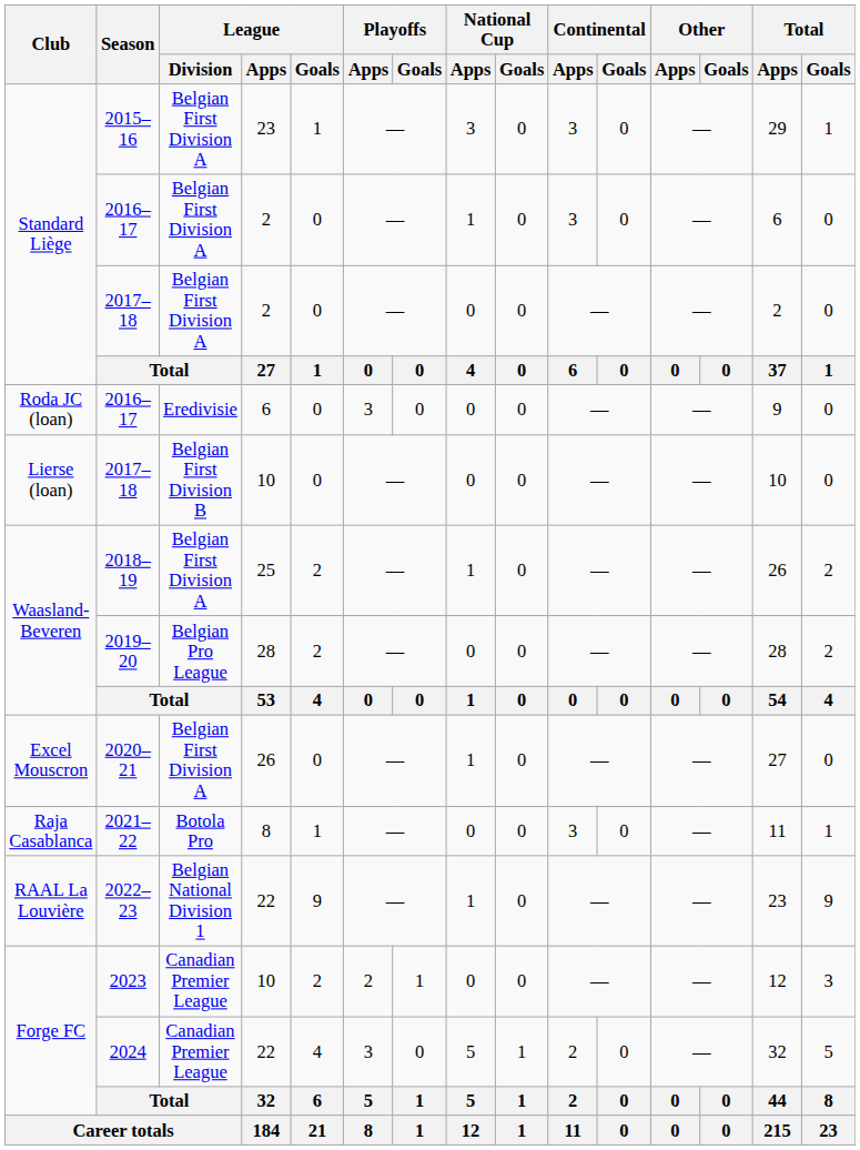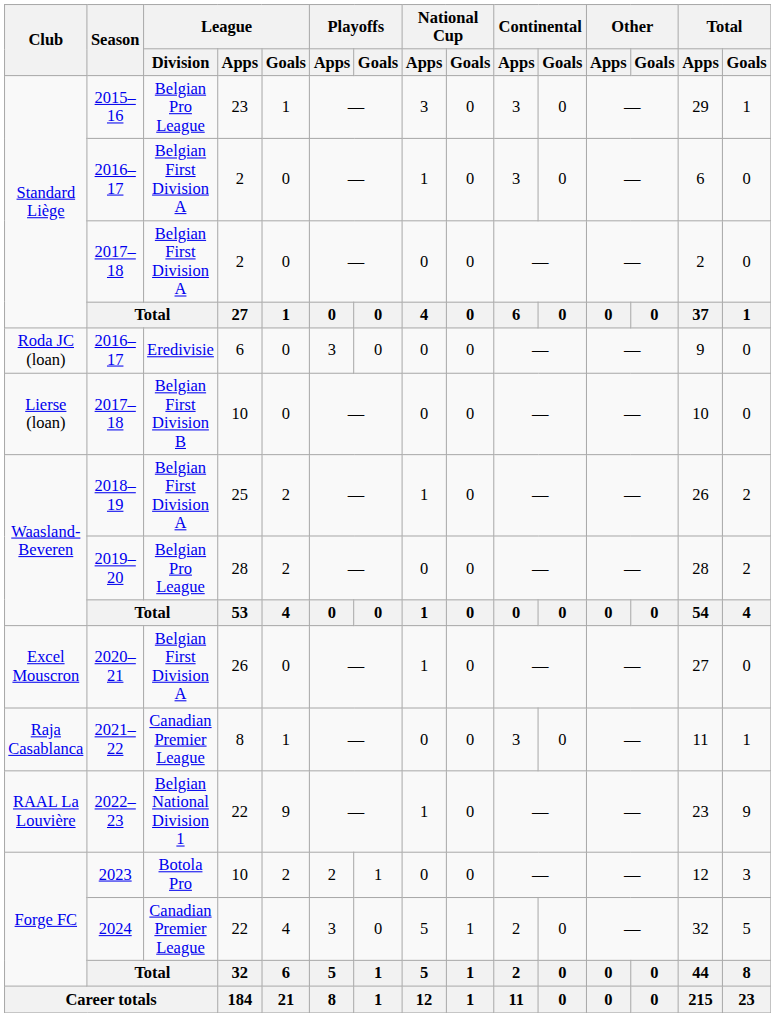 <table class="wikitable" style="text-align: center;">
 <tr>
 <th rowspan=2>Club</th>
 <th rowspan=2>Season</th>
 <th colspan=3>League</th>
 <th colspan=2>Playoffs</th>
 <th colspan=2>National Cup</th>
 <th colspan=2>Continental</th>
 <th colspan=2>Other</th>
 <th colspan=2>Total</th>
 </tr>
 <tr>
 <th>Division</th>
 <th>Apps</th>
 <th>Goals</th>
 <th>Apps</th>
 <th>Goals</th>
 <th>Apps</th>
 <th>Goals</th>
 <th>Apps</th>
 <th>Goals</th>
 <th>Apps</th>
 <th>Goals</th>
 <th>Apps</th>
 <th>Goals</th>
 </tr>
 <tr>
 <td rowspan=4><a href='#'>Standard Liège</a></td>
 <td><a href='#'>2015–16</a></td>
-<td><a href='#'>Belgian First Division A</a></td>
+<td><a href='#'>Belgian Pro League</a></td>
 <td>23</td>
 <td>1</td>
 <td colspan=2>—</td>
 <td>3</td>
 <td>0</td>
 <td>3</td>
 <td>0</td>
 <td colspan=2>—</td>
 <td>29</td>
 <td>1</td>
 </tr>
 <tr>
 <td><a href='#'>2016–17</a></td>
 <td><a href='#'>Belgian First Division A</a></td>
 <td>2</td>
 <td>0</td>
 <td colspan=2>—</td>
 <td>1</td>
 <td>0</td>
 <td>3</td>
 <td>0</td>
 <td colspan=2>—</td>
 <td>6</td>
 <td>0</td>
 </tr>
 <tr>
 <td><a href='#'>2017–18</a></td>
 <td><a href='#'>Belgian First Division A</a></td>
 <td>2</td>
 <td>0</td>
 <td colspan=2>—</td>
 <td>0</td>
 <td>0</td>
 <td colspan=2>—</td>
 <td colspan=2>—</td>
 <td>2</td>
 <td>0</td>
 </tr>
 <tr>
 <th colspan=2>Total</th>
 <th>27</th>
 <th>1</th>
 <th>0</th>
 <th>0</th>
 <th>4</th>
 <th>0</th>
 <th>6</th>
 <th>0</th>
 <th>0</th>
 <th>0</th>
 <th>37</th>
 <th>1</th>
 </tr>
 <tr>
 <td><a href='#'>Roda JC</a> (loan)</td>
 <td><a href='#'>2016–17</a></td>
 <td><a href='#'>Eredivisie</a></td>
 <td>6</td>
 <td>0</td>
 <td>3</td>
 <td>0</td>
 <td>0</td>
 <td>0</td>
 <td colspan=2>—</td>
 <td colspan=2>—</td>
 <td>9</td>
 <td>0</td>
 </tr>
 <tr>
 <td><a href='#'>Lierse</a> (loan)</td>
 <td><a href='#'>2017–18</a></td>
 <td><a href='#'>Belgian First Division B</a></td>
 <td>10</td>
 <td>0</td>
 <td colspan=2>—</td>
 <td>0</td>
 <td>0</td>
 <td colspan=2>—</td>
 <td colspan=2>—</td>
 <td>10</td>
 <td>0</td>
 </tr>
 <tr>
 <td rowspan=3><a href='#'>Waasland-Beveren</a></td>
 <td><a href='#'>2018–19</a></td>
 <td><a href='#'>Belgian First Division A</a></td>
 <td>25</td>
 <td>2</td>
 <td colspan=2>—</td>
 <td>1</td>
 <td>0</td>
 <td colspan=2>—</td>
 <td colspan=2>—</td>
 <td>26</td>
 <td>2</td>
 </tr>
 <tr>
 <td><a href='#'>2019–20</a></td>
 <td><a href='#'>Belgian Pro League</a></td>
 <td>28</td>
 <td>2</td>
 <td colspan=2>—</td>
 <td>0</td>
 <td>0</td>
 <td colspan=2>—</td>
 <td colspan=2>—</td>
 <td>28</td>
 <td>2</td>
 </tr>
 <tr>
 <th colspan=2>Total</th>
 <th>53</th>
 <th>4</th>
 <th>0</th>
 <th>0</th>
 <th>1</th>
 <th>0</th>
 <th>0</th>
 <th>0</th>
 <th>0</th>
 <th>0</th>
 <th>54</th>
 <th>4</th>
 </tr>
 <tr>
 <td><a href='#'>Excel Mouscron</a></td>
 <td><a href='#'>2020–21</a></td>
 <td><a href='#'>Belgian First Division A</a></td>
 <td>26</td>
 <td>0</td>
 <td colspan=2>—</td>
 <td>1</td>
 <td>0</td>
 <td colspan=2>—</td>
 <td colspan=2>—</td>
 <td>27</td>
 <td>0</td>
 </tr>
 <tr>
 <td><a href='#'>Raja Casablanca</a></td>
 <td><a href='#'>2021–22</a></td>
-<td><a href='#'>Botola Pro</a></td>
+<td><a href='#'>Canadian Premier League</a></td>
 <td>8</td>
 <td>1</td>
 <td colspan=2>—</td>
 <td>0</td>
 <td>0</td>
 <td>3</td>
 <td>0</td>
 <td colspan=2>—</td>
 <td>11</td>
 <td>1</td>
 </tr>
 <tr>
 <td><a href='#'>RAAL La Louvière</a></td>
 <td><a href='#'>2022–23</a></td>
 <td><a href='#'>Belgian National Division 1</a></td>
 <td>22</td>
 <td>9</td>
 <td colspan=2>—</td>
 <td>1</td>
 <td>0</td>
 <td colspan=2>—</td>
 <td colspan=2>—</td>
 <td>23</td>
 <td>9</td>
 </tr>
 <tr>
 <td rowspan=3><a href='#'>Forge FC</a></td>
 <td><a href='#'>2023</a></td>
-<td><a href='#'>Canadian Premier League</a></td>
+<td><a href='#'>Botola Pro</a></td>
 <td>10</td>
 <td>2</td>
 <td>2</td>
 <td>1</td>
 <td>0</td>
 <td>0</td>
 <td colspan=2>—</td>
 <td colspan=2>—</td>
 <td>12</td>
 <td>3</td>
 </tr>
 <tr>
 <td><a href='#'>2024</a></td>
 <td><a href='#'>Canadian Premier League</a></td>
 <td>22</td>
 <td>4</td>
 <td>3</td>
 <td>0</td>
 <td>5</td>
 <td>1</td>
 <td>2</td>
 <td>0</td>
 <td colspan=2>—</td>
 <td>32</td>
 <td>5</td>
 </tr>
 <tr>
 <th colspan=2>Total</th>
 <th>32</th>
 <th>6</th>
 <th>5</th>
 <th>1</th>
 <th>5</th>
 <th>1</th>
 <th>2</th>
 <th>0</th>
 <th>0</th>
 <th>0</th>
 <th>44</th>
 <th>8</th>
 </tr>
 <tr>
 <th colspan=3>Career totals</th>
 <th>184</th>
 <th>21</th>
 <th>8</th>
 <th>1</th>
 <th>12</th>
 <th>1</th>
 <th>11</th>
 <th>0</th>
 <th>0</th>
 <th>0</th>
 <th>215</th>
 <th>23</th>
 </tr>
 </table>
